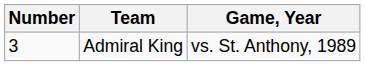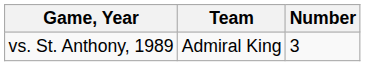 <table class="wikitable">
 <tr>
+<th>Game, Year</th>
+<th>Team</th>
 <th>Number</th>
-<th>Team</th>
-<th>Game, Year</th>
 </tr>
 <tr>
+<td>vs. St. Anthony, 1989</td>
+<td>Admiral King</td>
 <td>3</td>
-<td>Admiral King</td>
-<td>vs. St. Anthony, 1989</td>
 </tr>
 </table>
